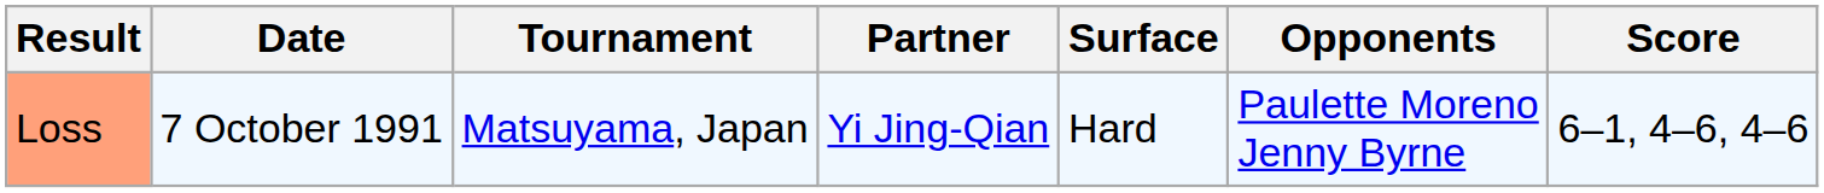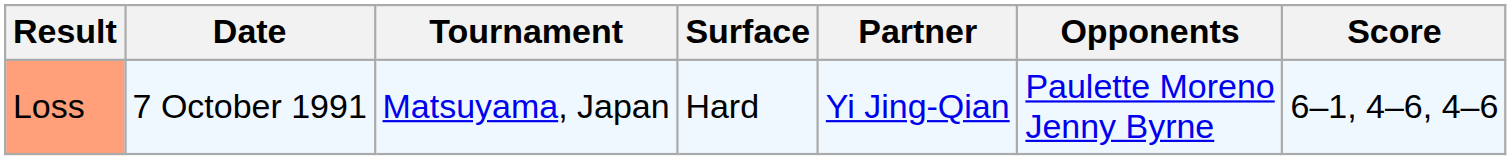 <table class="sortable wikitable" style=font-size:97%>
 <tr>
 <th>Result</th>
 <th>Date</th>
 <th>Tournament</th>
+<th>Surface</th>
 <th>Partner</th>
-<th>Surface</th>
 <th>Opponents</th>
 <th>Score</th>
 </tr>
 <tr bgcolor="#f0f8ff">
 <td style="background:#ffa07a;">Loss</td>
 <td>7 October 1991</td>
 <td><a href='#'>Matsuyama</a>, Japan</td>
+<td>Hard</td>
 <td> <a href='#'>Yi Jing-Qian</a></td>
-<td>Hard</td>
 <td> <a href='#'>Paulette Moreno</a> <br>  <a href='#'>Jenny Byrne</a></td>
 <td>6–1, 4–6, 4–6</td>
 </tr>
 </table>
